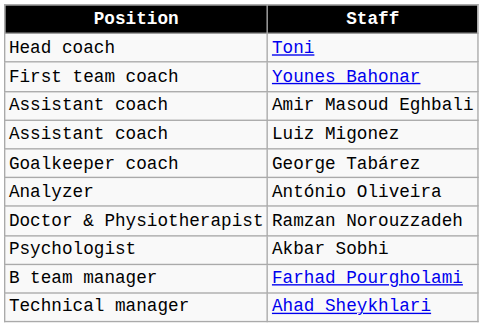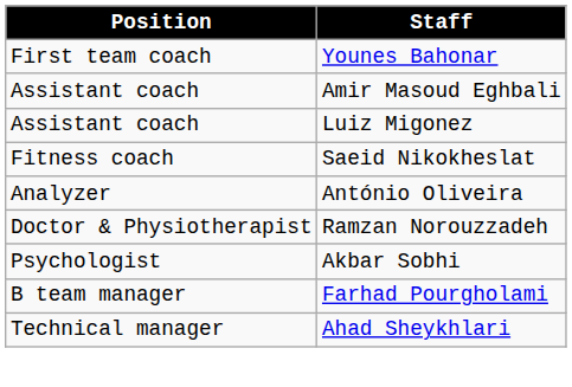 <table class="wikitable">
 <tr>
 <th style="color:#ffffff; background:#000000;">Position</th>
 <th style="color:#ffffff; background:#000000;">Staff</th>
-</tr>
-<tr>
-<td>Head coach</td>
-<td><a href='#'>Toni</a></td>
 </tr>
 <tr>
 <td>First team coach</td>
 <td><a href='#'>Younes Bahonar</a></td>
 </tr>
 <tr>
 <td>Assistant coach</td>
 <td>Amir Masoud Eghbali</td>
 </tr>
 <tr>
 <td>Assistant coach</td>
 <td>Luiz Migonez</td>
 </tr>
 <tr>
-<td>Goalkeeper coach</td>
-<td>George Tabárez</td>
+<td>Fitness coach</td>
+<td>Saeid Nikokheslat</td>
 </tr>
 <tr>
 <td>Analyzer</td>
 <td>António Oliveira</td>
 </tr>
 <tr>
 <td>Doctor & Physiotherapist</td>
 <td>Ramzan Norouzzadeh</td>
 </tr>
 <tr>
 <td>Psychologist</td>
 <td>Akbar Sobhi</td>
 </tr>
 <tr>
 <td>B team manager</td>
 <td><a href='#'>Farhad Pourgholami</a></td>
 </tr>
 <tr>
 <td>Technical manager</td>
 <td><a href='#'>Ahad Sheykhlari</a></td>
 </tr>
 </table>
